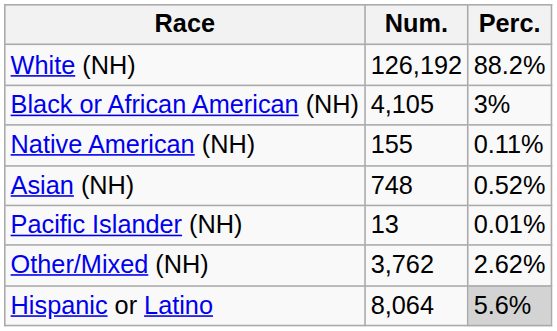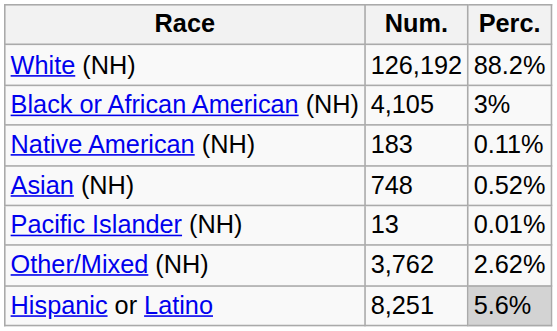 <table class="wikitable">
 <tr>
 <th>Race</th>
 <th>Num.</th>
 <th>Perc.</th>
 </tr>
 <tr>
 <td><a href='#'>White</a> (NH)</td>
 <td>126,192</td>
 <td>88.2%</td>
 </tr>
 <tr>
 <td><a href='#'>Black or African American</a> (NH)</td>
 <td>4,105</td>
 <td>3%</td>
 </tr>
 <tr>
 <td><a href='#'>Native American</a> (NH)</td>
-<td>155</td>
+<td>183</td>
 <td>0.11%</td>
 </tr>
 <tr>
 <td><a href='#'>Asian</a> (NH)</td>
 <td>748</td>
 <td>0.52%</td>
 </tr>
 <tr>
 <td><a href='#'>Pacific Islander</a> (NH)</td>
 <td>13</td>
 <td>0.01%</td>
 </tr>
 <tr>
 <td><a href='#'>Other/Mixed</a> (NH)</td>
 <td>3,762</td>
 <td>2.62%</td>
 </tr>
 <tr>
 <td><a href='#'>Hispanic</a> or <a href='#'>Latino</a></td>
-<td>8,064</td>
+<td>8,251</td>
 <td style="background: lightgrey;">5.6%</td>
 </tr>
 </table>
